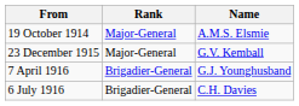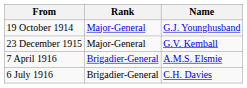 <table class="wikitable">
 <tr>
 <th>From</th>
 <th>Rank</th>
 <th>Name</th>
 </tr>
 <tr>
 <td>19 October 1914</td>
 <td><a href='#'>Major-General</a></td>
-<td><a href='#'>A.M.S. Elsmie</a></td>
+<td><a href='#'>G.J. Younghusband</a></td>
 </tr>
 <tr>
 <td>23 December 1915</td>
 <td>Major-General</td>
 <td><a href='#'>G.V. Kemball</a></td>
 </tr>
 <tr>
 <td>7 April 1916</td>
 <td><a href='#'>Brigadier-General</a></td>
-<td><a href='#'>G.J. Younghusband</a></td>
+<td><a href='#'>A.M.S. Elsmie</a></td>
 </tr>
 <tr>
 <td>6 July 1916</td>
 <td>Brigadier-General</td>
 <td><a href='#'>C.H. Davies</a></td>
 </tr>
 </table>
